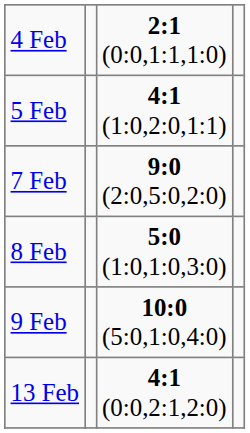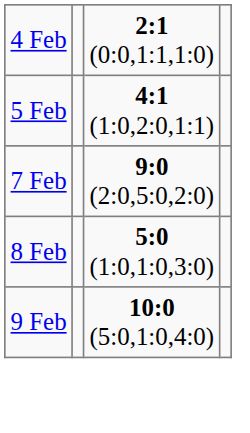 <table bgcolor="#f9f9f9" cellpadding="3" cellspacing="0" border="1" style="font-size: 95%; border: gray solid 1px; border-collapse: collapse; background: #f9f9f9;">
 <tr>
 <td><a href='#'>4 Feb</a></td>
 <td></td>
 <td align="center"><strong>2:1</strong><br>(0:0,1:1,1:0)</td>
 <td></td>
 </tr>
 <tr>
 <td><a href='#'>5 Feb</a></td>
 <td></td>
 <td align="center"><strong>4:1</strong><br>(1:0,2:0,1:1)</td>
 <td></td>
 </tr>
 <tr>
 <td><a href='#'>7 Feb</a></td>
 <td></td>
 <td align="center"><strong>9:0</strong><br>(2:0,5:0,2:0)</td>
 <td></td>
 </tr>
 <tr>
 <td><a href='#'>8 Feb</a></td>
 <td></td>
 <td align="center"><strong>5:0</strong><br>(1:0,1:0,3:0)</td>
 <td></td>
 </tr>
 <tr>
 <td><a href='#'>9 Feb</a></td>
 <td></td>
 <td align="center"><strong>10:0</strong><br>(5:0,1:0,4:0)</td>
 <td></td>
 </tr>
-<tr>
-<td><a href='#'>13 Feb</a></td>
-<td></td>
-<td align="center"><strong>4:1</strong><br>(0:0,2:1,2:0)</td>
-<td></td>
-</tr>
 </table>
